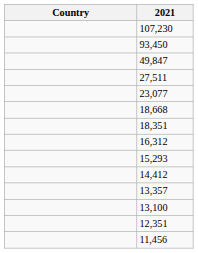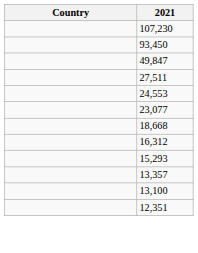 <table class="wikitable">
 <tr>
 <th scope="col" style="width:200px;">Country</th>
 <th scope="col" style="width:80px;">2021</th>
 </tr>
 <tr>
 <td></td>
 <td>107,230</td>
 </tr>
 <tr>
 <td></td>
 <td>93,450</td>
 </tr>
 <tr>
 <td></td>
 <td>49,847</td>
 </tr>
 <tr>
 <td></td>
 <td>27,511</td>
 </tr>
 <tr>
 <td></td>
+<td>24,553</td>
+</tr>
+<tr>
+<td></td>
 <td>23,077</td>
 </tr>
 <tr>
 <td></td>
 <td>18,668</td>
 </tr>
 <tr>
 <td></td>
-<td>18,351</td>
-</tr>
-<tr>
-<td></td>
 <td>16,312</td>
 </tr>
 <tr>
 <td></td>
 <td>15,293</td>
-</tr>
-<tr>
-<td></td>
-<td>14,412</td>
 </tr>
 <tr>
 <td></td>
 <td>13,357</td>
 </tr>
 <tr>
 <td></td>
 <td>13,100</td>
 </tr>
 <tr>
 <td></td>
 <td>12,351</td>
 </tr>
-<tr>
-<td></td>
-<td>11,456</td>
-</tr>
 </table>
